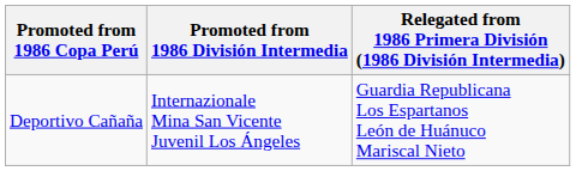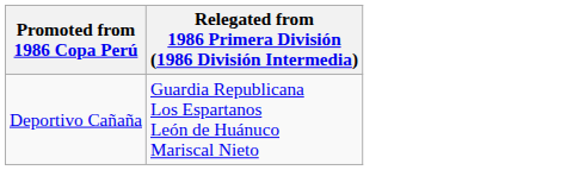 <table class="wikitable">
 <tr>
 <th>Promoted from<br><a href='#'>1986 Copa Perú</a></th>
-<th>Promoted from<br><a href='#'>1986 División Intermedia</a></th>
 <th>Relegated from<br><a href='#'>1986 Primera División</a><br>(<a href='#'>1986 División Intermedia</a>)</th>
 </tr>
 <tr>
 <td> <a href='#'>Deportivo Cañaña</a> </td>
-<td> <a href='#'>Internazionale</a> <br> <a href='#'>Mina San Vicente</a> <br> <a href='#'>Juvenil Los Ángeles</a> </td>
 <td> <a href='#'>Guardia Republicana</a> <br> <a href='#'>Los Espartanos</a> <br> <a href='#'>León de Huánuco</a> <br> <a href='#'>Mariscal Nieto</a> </td>
 </tr>
 </table>
